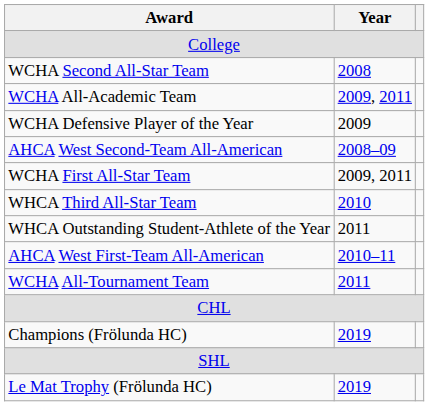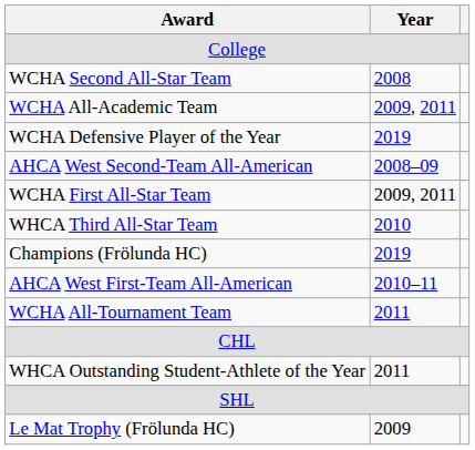 <table class="wikitable">
 <tr>
 <th>Award</th>
 <th>Year</th>
 <th></th>
 </tr>
 <tr ALIGN="center" bgcolor="#e0e0e0">
 <td colspan="3"><a href='#'>College</a></td>
 </tr>
 <tr>
 <td>WCHA <a href='#'>Second All-Star Team</a></td>
 <td><a href='#'>2008</a></td>
 <td></td>
 </tr>
 <tr>
 <td><a href='#'>WCHA</a> All-Academic Team</td>
 <td><a href='#'>2009</a>, <a href='#'>2011</a></td>
 <td></td>
 </tr>
 <tr>
 <td>WCHA Defensive Player of the Year</td>
-<td>2009</td>
+<td><a href='#'>2019</a></td>
 <td></td>
 </tr>
 <tr>
 <td><a href='#'>AHCA</a> <a href='#'>West Second-Team All-American</a></td>
 <td><a href='#'>2008–09</a></td>
 <td></td>
 </tr>
 <tr>
 <td>WCHA <a href='#'>First All-Star Team</a></td>
 <td>2009, 2011</td>
 <td></td>
 </tr>
 <tr>
 <td>WHCA <a href='#'>Third All-Star Team</a></td>
 <td><a href='#'>2010</a></td>
 <td></td>
 </tr>
 <tr>
-<td>WHCA Outstanding Student-Athlete of the Year</td>
-<td>2011</td>
+<td>Champions (Frölunda HC)</td>
+<td><a href='#'>2019</a></td>
 <td></td>
 </tr>
 <tr>
 <td><a href='#'>AHCA</a> <a href='#'>West First-Team All-American</a></td>
 <td><a href='#'>2010–11</a></td>
 <td></td>
 </tr>
 <tr>
 <td><a href='#'>WCHA</a> <a href='#'>All-Tournament Team</a></td>
 <td><a href='#'>2011</a></td>
 <td></td>
 </tr>
 <tr ALIGN="center" bgcolor="#e0e0e0">
 <td colspan="3"><a href='#'>CHL</a></td>
 </tr>
 <tr>
-<td>Champions (Frölunda HC)</td>
-<td><a href='#'>2019</a></td>
+<td>WHCA Outstanding Student-Athlete of the Year</td>
+<td>2011</td>
 <td></td>
 </tr>
 <tr ALIGN="center" bgcolor="#e0e0e0">
 <td colspan="3"><a href='#'>SHL</a></td>
 </tr>
 <tr>
 <td><a href='#'>Le Mat Trophy</a> (Frölunda HC)</td>
-<td><a href='#'>2019</a></td>
+<td>2009</td>
 <td></td>
 </tr>
 </table>
